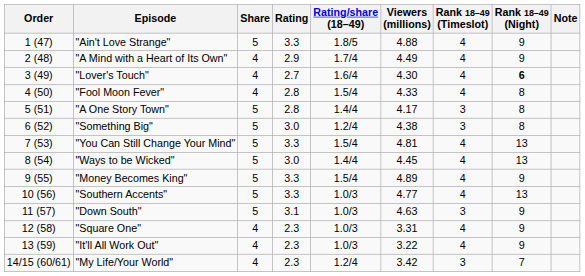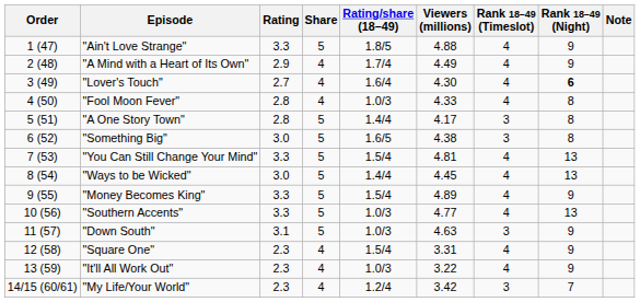 <table class="wikitable sortable" style="text-align:center">
 <tr>
 <th>Order</th>
 <th>Episode</th>
+<th>Rating</th>
 <th>Share</th>
-<th>Rating</th>
 <th><a href='#'>Rating/share</a><br>(18–49)</th>
 <th>Viewers<br>(millions)</th>
 <th>Rank <small>18–49</small><br>(Timeslot)</th>
 <th>Rank <small>18–49</small><br>(Night)</th>
 <th>Note</th>
 </tr>
 <tr>
 <td>1 (47)</td>
 <td style="text-align: left">"Ain't Love Strange"</td>
+<td>3.3</td>
 <td>5</td>
-<td>3.3</td>
 <td>1.8/5</td>
 <td>4.88</td>
 <td>4</td>
 <td>9</td>
 <td></td>
 </tr>
 <tr>
 <td>2 (48)</td>
 <td style="text-align: left">"A Mind with a Heart of Its Own"</td>
+<td>2.9</td>
 <td>4</td>
-<td>2.9</td>
 <td>1.7/4</td>
 <td>4.49</td>
 <td>4</td>
 <td>9</td>
 <td></td>
 </tr>
 <tr>
 <td>3 (49)</td>
 <td style="text-align: left">"Lover's Touch"</td>
+<td>2.7</td>
 <td>4</td>
-<td>2.7</td>
 <td>1.6/4</td>
 <td>4.30</td>
 <td>4</td>
 <td><strong>6</strong></td>
 <td></td>
 </tr>
 <tr>
 <td>4 (50)</td>
 <td style="text-align: left">"Fool Moon Fever"</td>
+<td>2.8</td>
 <td>4</td>
-<td>2.8</td>
-<td>1.5/4</td>
+<td>1.0/3</td>
 <td>4.33</td>
 <td>4</td>
 <td>8</td>
 <td></td>
 </tr>
 <tr>
 <td>5 (51)</td>
 <td style="text-align: left">"A One Story Town"</td>
+<td>2.8</td>
 <td>5</td>
-<td>2.8</td>
 <td>1.4/4</td>
 <td>4.17</td>
 <td>3</td>
 <td>8</td>
 <td></td>
 </tr>
 <tr>
 <td>6 (52)</td>
 <td style="text-align: left">"Something Big"</td>
+<td>3.0</td>
 <td>5</td>
-<td>3.0</td>
-<td>1.2/4</td>
+<td>1.6/5</td>
 <td>4.38</td>
 <td>3</td>
 <td>8</td>
 <td></td>
 </tr>
 <tr>
 <td>7 (53)</td>
 <td style="text-align: left">"You Can Still Change Your Mind"</td>
+<td>3.3</td>
 <td>5</td>
-<td>3.3</td>
 <td>1.5/4</td>
 <td>4.81</td>
 <td>4</td>
 <td>13</td>
 <td></td>
 </tr>
 <tr>
 <td>8 (54)</td>
 <td style="text-align: left">"Ways to be Wicked"</td>
+<td>3.0</td>
 <td>5</td>
-<td>3.0</td>
 <td>1.4/4</td>
 <td>4.45</td>
 <td>4</td>
 <td>13</td>
 <td></td>
 </tr>
 <tr>
 <td>9 (55)</td>
 <td style="text-align: left">"Money Becomes King"</td>
+<td>3.3</td>
 <td>5</td>
-<td>3.3</td>
 <td>1.5/4</td>
 <td>4.89</td>
 <td>4</td>
 <td>9</td>
 <td></td>
 </tr>
 <tr>
 <td>10 (56)</td>
 <td style="text-align: left">"Southern Accents"</td>
+<td>3.3</td>
 <td>5</td>
-<td>3.3</td>
 <td>1.0/3</td>
 <td>4.77</td>
 <td>4</td>
 <td>13</td>
 <td></td>
 </tr>
 <tr>
 <td>11 (57)</td>
 <td style="text-align: left">"Down South"</td>
+<td>3.1</td>
 <td>5</td>
-<td>3.1</td>
 <td>1.0/3</td>
 <td>4.63</td>
 <td>3</td>
 <td>9</td>
 <td></td>
 </tr>
 <tr>
 <td>12 (58)</td>
 <td style="text-align: left">"Square One"</td>
+<td>2.3</td>
 <td>4</td>
-<td>2.3</td>
-<td>1.0/3</td>
+<td>1.5/4</td>
 <td>3.31</td>
 <td>4</td>
 <td>9</td>
 <td></td>
 </tr>
 <tr>
 <td>13 (59)</td>
 <td style="text-align: left">"It'll All Work Out"</td>
+<td>2.3</td>
 <td>4</td>
-<td>2.3</td>
 <td>1.0/3</td>
 <td>3.22</td>
 <td>4</td>
 <td>9</td>
 <td></td>
 </tr>
 <tr>
 <td>14/15 (60/61)</td>
 <td style="text-align: left">"My Life/Your World"</td>
+<td>2.3</td>
 <td>4</td>
-<td>2.3</td>
 <td>1.2/4</td>
 <td>3.42</td>
 <td>3</td>
 <td>7</td>
 <td></td>
 </tr>
 </table>
